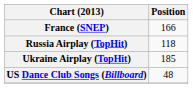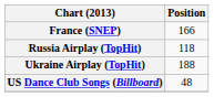 <table class="wikitable plainrowheaders sortable" style="text-align:center;">
 <tr>
 <th>Chart (2013)</th>
 <th>Position</th>
 </tr>
 <tr>
 <th scope="row">France (<a href='#'>SNEP</a>)</th>
 <td align="center">166</td>
 </tr>
 <tr>
 <th scope="row">Russia Airplay (<a href='#'>TopHit</a>)</th>
 <td style="text-align:center;">118</td>
 </tr>
 <tr>
 <th scope="row">Ukraine Airplay (<a href='#'>TopHit</a>)</th>
-<td style="text-align:center;">185</td>
+<td style="text-align:center;">188</td>
 </tr>
 <tr>
 <th scope="row">US <a href='#'>Dance Club Songs</a> (<em><a href='#'>Billboard</a></em>)</th>
 <td align="center">48</td>
 </tr>
 <tr>
 </tr>
 </table>
